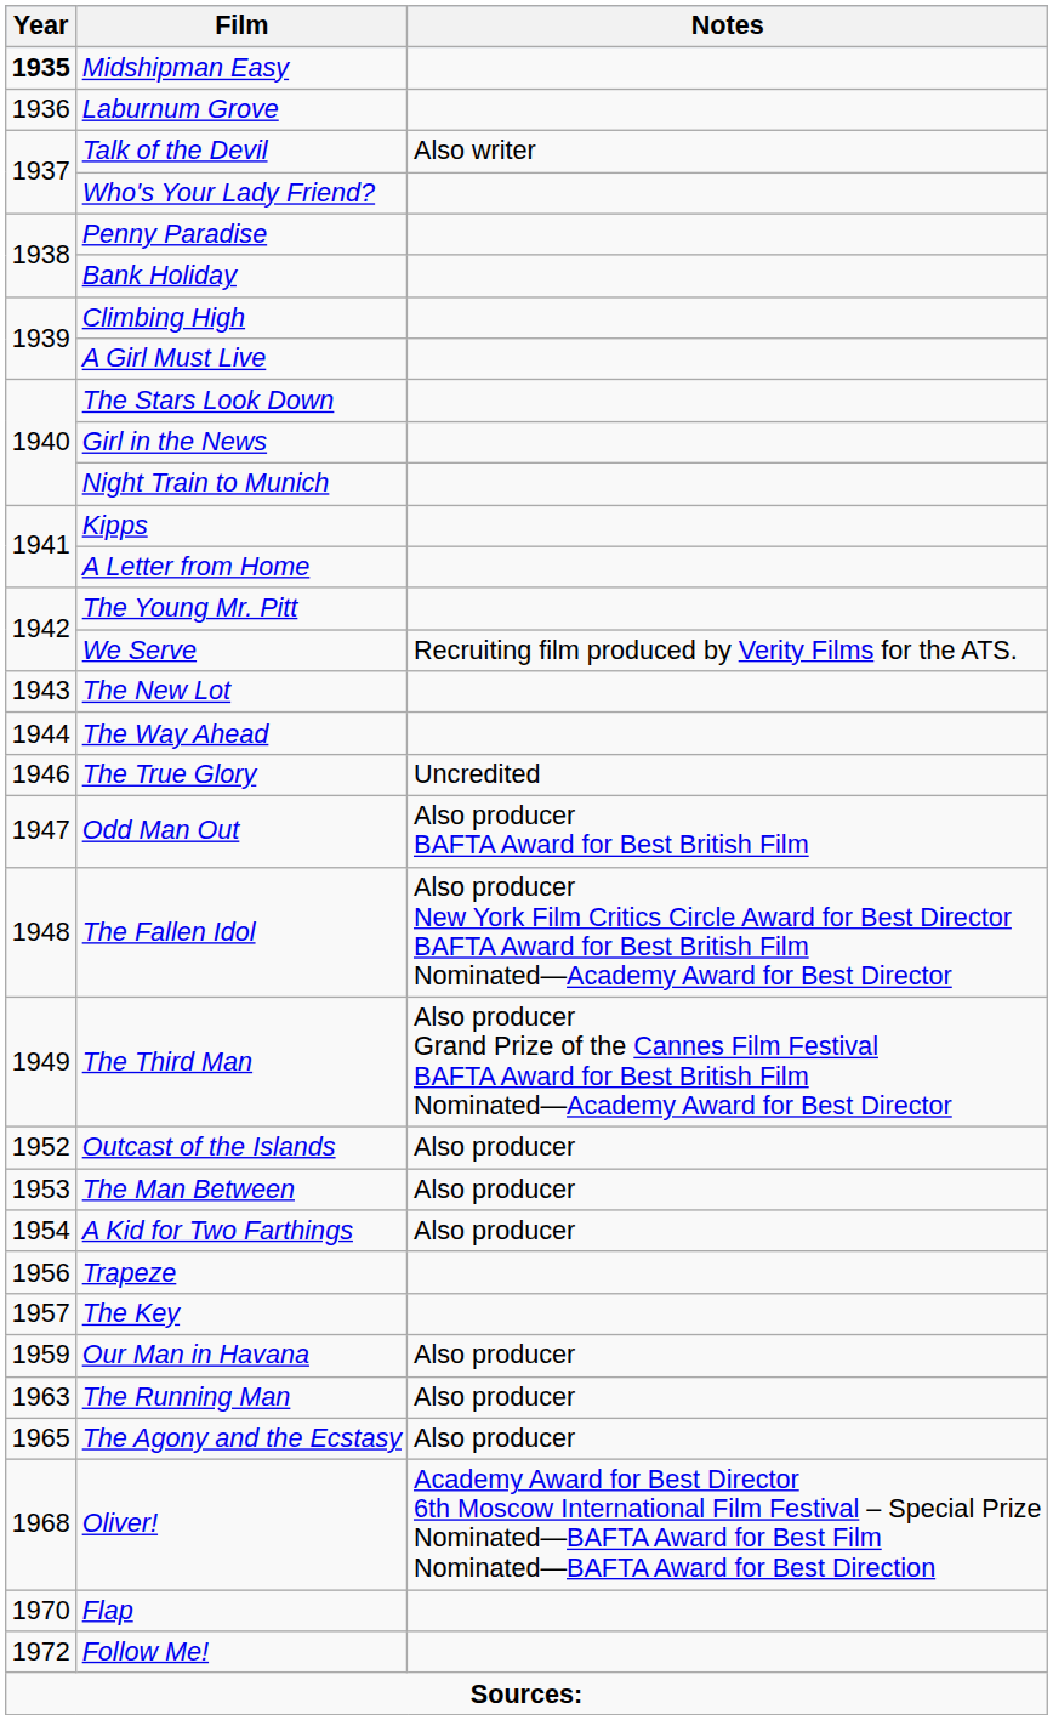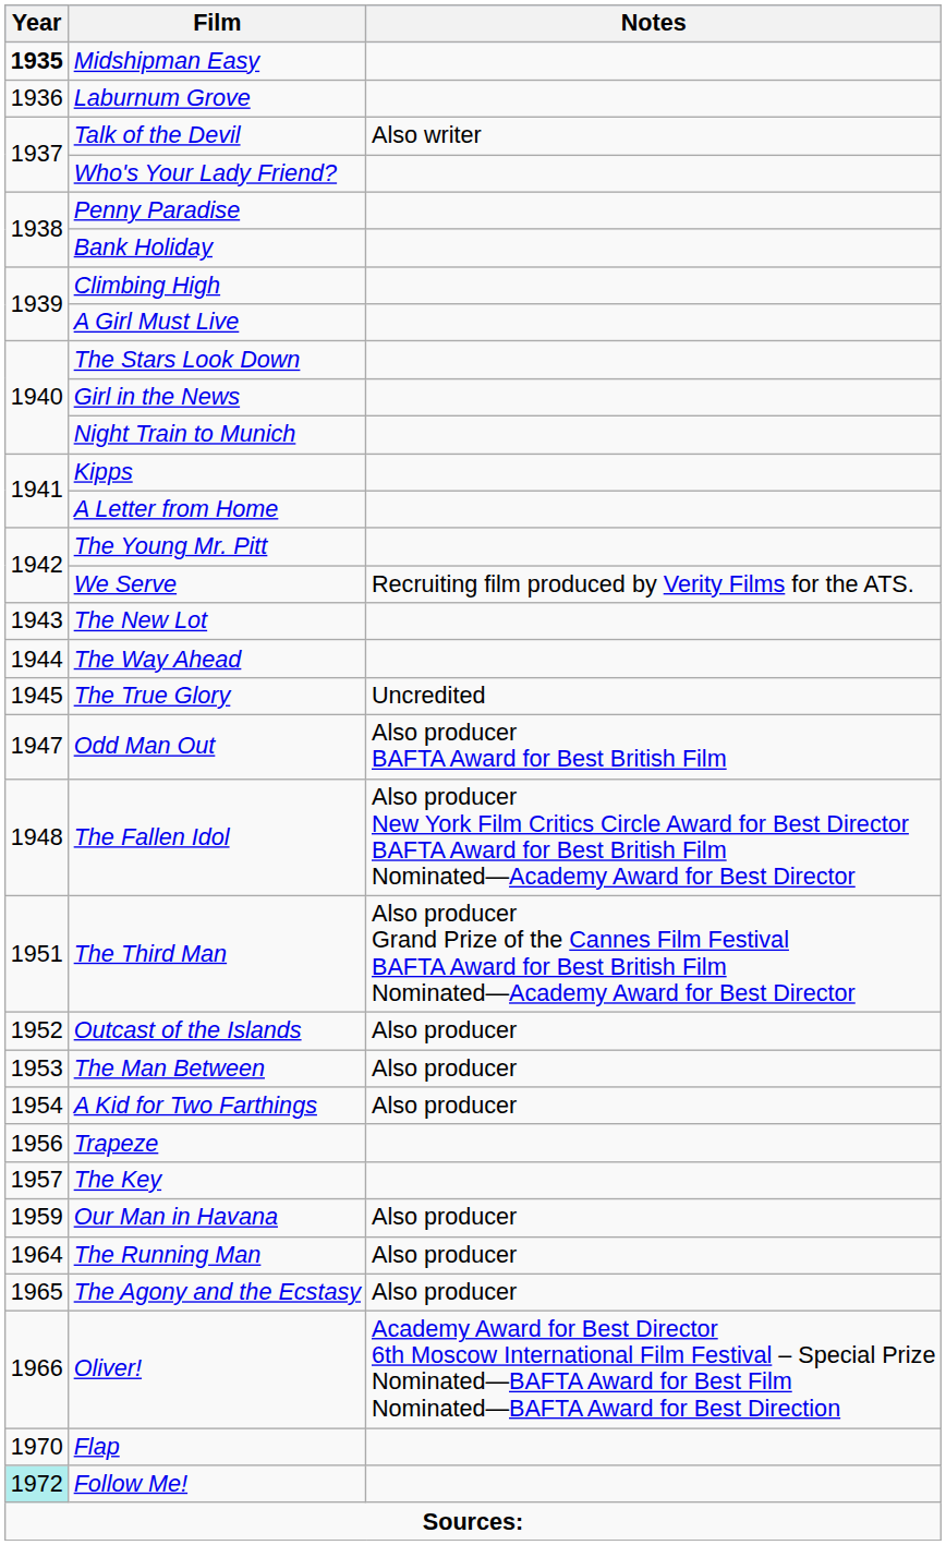 <table class="wikitable">
 <tr style="background:#B0C4DE;">
 <th>Year</th>
 <th>Film</th>
 <th>Notes</th>
 </tr>
 <tr>
 <td><strong>1935</strong></td>
 <td><em><a href='#'>Midshipman Easy</a></em></td>
 <td></td>
 </tr>
 <tr>
 <td>1936</td>
 <td><em><a href='#'>Laburnum Grove</a></em></td>
 <td></td>
 </tr>
 <tr>
 <td rowspan=2>1937</td>
 <td><em><a href='#'>Talk of the Devil</a></em></td>
 <td>Also writer</td>
 </tr>
 <tr>
 <td><em><a href='#'>Who's Your Lady Friend?</a></em></td>
 <td></td>
 </tr>
 <tr>
 <td rowspan=2>1938</td>
 <td><em><a href='#'>Penny Paradise</a></em></td>
 <td></td>
 </tr>
 <tr>
 <td><em><a href='#'>Bank Holiday</a></em></td>
 <td></td>
 </tr>
 <tr>
 <td rowspan=2>1939</td>
 <td><em><a href='#'>Climbing High</a></em></td>
 <td></td>
 </tr>
 <tr>
 <td><em><a href='#'>A Girl Must Live</a></em></td>
 <td></td>
 </tr>
 <tr>
 <td rowspan=3>1940</td>
 <td><em><a href='#'>The Stars Look Down</a></em></td>
 <td></td>
 </tr>
 <tr>
 <td><em><a href='#'>Girl in the News</a></em></td>
 <td></td>
 </tr>
 <tr>
 <td><em><a href='#'>Night Train to Munich</a></em></td>
 <td></td>
 </tr>
 <tr>
 <td rowspan=2>1941</td>
 <td><em><a href='#'>Kipps</a></em></td>
 <td></td>
 </tr>
 <tr>
 <td><em><a href='#'>A Letter from Home</a></em></td>
 <td></td>
 </tr>
 <tr>
 <td rowspan=2>1942</td>
 <td><em><a href='#'>The Young Mr. Pitt</a></em></td>
 <td></td>
 </tr>
 <tr>
 <td><em><a href='#'>We Serve</a></em></td>
 <td>Recruiting film produced by <a href='#'>Verity Films</a> for the ATS.</td>
 </tr>
 <tr>
 <td>1943</td>
 <td><em><a href='#'>The New Lot</a></em></td>
 <td></td>
 </tr>
 <tr>
 <td>1944</td>
 <td><em><a href='#'>The Way Ahead</a></em></td>
 <td></td>
 </tr>
 <tr>
-<td>1946</td>
+<td>1945</td>
 <td><em><a href='#'>The True Glory</a></em></td>
 <td>Uncredited</td>
 </tr>
 <tr>
 <td>1947</td>
 <td><em><a href='#'>Odd Man Out</a></em></td>
 <td>Also producer<br><a href='#'>BAFTA Award for Best British Film</a></td>
 </tr>
 <tr>
 <td>1948</td>
 <td><em><a href='#'>The Fallen Idol</a></em></td>
 <td>Also producer<br><a href='#'>New York Film Critics Circle Award for Best Director</a><br><a href='#'>BAFTA Award for Best British Film</a><br>Nominated—<a href='#'>Academy Award for Best Director</a></td>
 </tr>
 <tr>
-<td>1949</td>
+<td>1951</td>
 <td><em><a href='#'>The Third Man</a></em></td>
 <td>Also producer<br>Grand Prize of the <a href='#'>Cannes Film Festival</a><br><a href='#'>BAFTA Award for Best British Film</a><br>Nominated—<a href='#'>Academy Award for Best Director</a></td>
 </tr>
 <tr>
 <td>1952</td>
 <td><em><a href='#'>Outcast of the Islands</a></em></td>
 <td>Also producer</td>
 </tr>
 <tr>
 <td>1953</td>
 <td><em><a href='#'>The Man Between</a></em></td>
 <td>Also producer</td>
 </tr>
 <tr>
 <td>1954</td>
 <td><em><a href='#'>A Kid for Two Farthings</a></em></td>
 <td>Also producer</td>
 </tr>
 <tr>
 <td>1956</td>
 <td><em><a href='#'>Trapeze</a></em></td>
 <td></td>
 </tr>
 <tr>
 <td>1957</td>
 <td><em><a href='#'>The Key</a></em></td>
 <td></td>
 </tr>
 <tr>
 <td>1959</td>
 <td><em><a href='#'>Our Man in Havana</a></em></td>
 <td>Also producer</td>
 </tr>
 <tr>
-<td>1963</td>
+<td>1964</td>
 <td><em><a href='#'>The Running Man</a></em></td>
 <td>Also producer</td>
 </tr>
 <tr>
 <td>1965</td>
 <td><em><a href='#'>The Agony and the Ecstasy</a></em></td>
 <td>Also producer</td>
 </tr>
 <tr>
-<td>1968</td>
+<td>1966</td>
 <td><em><a href='#'>Oliver!</a></em></td>
 <td><a href='#'>Academy Award for Best Director</a><br><a href='#'>6th Moscow International Film Festival</a> – Special Prize <br> Nominated—<a href='#'>BAFTA Award for Best Film</a><br>Nominated—<a href='#'>BAFTA Award for Best Direction</a></td>
 </tr>
 <tr>
 <td>1970</td>
 <td><em><a href='#'>Flap</a></em></td>
 <td></td>
 </tr>
 <tr>
-<td>1972</td>
+<td style="background: paleturquoise;">1972</td>
 <td><em><a href='#'>Follow Me!</a></em></td>
 <td></td>
 </tr>
 <tr>
 <td colspan="3" style="text-align: center;"><strong>Sources:</strong></td>
 </tr>
 </table>
